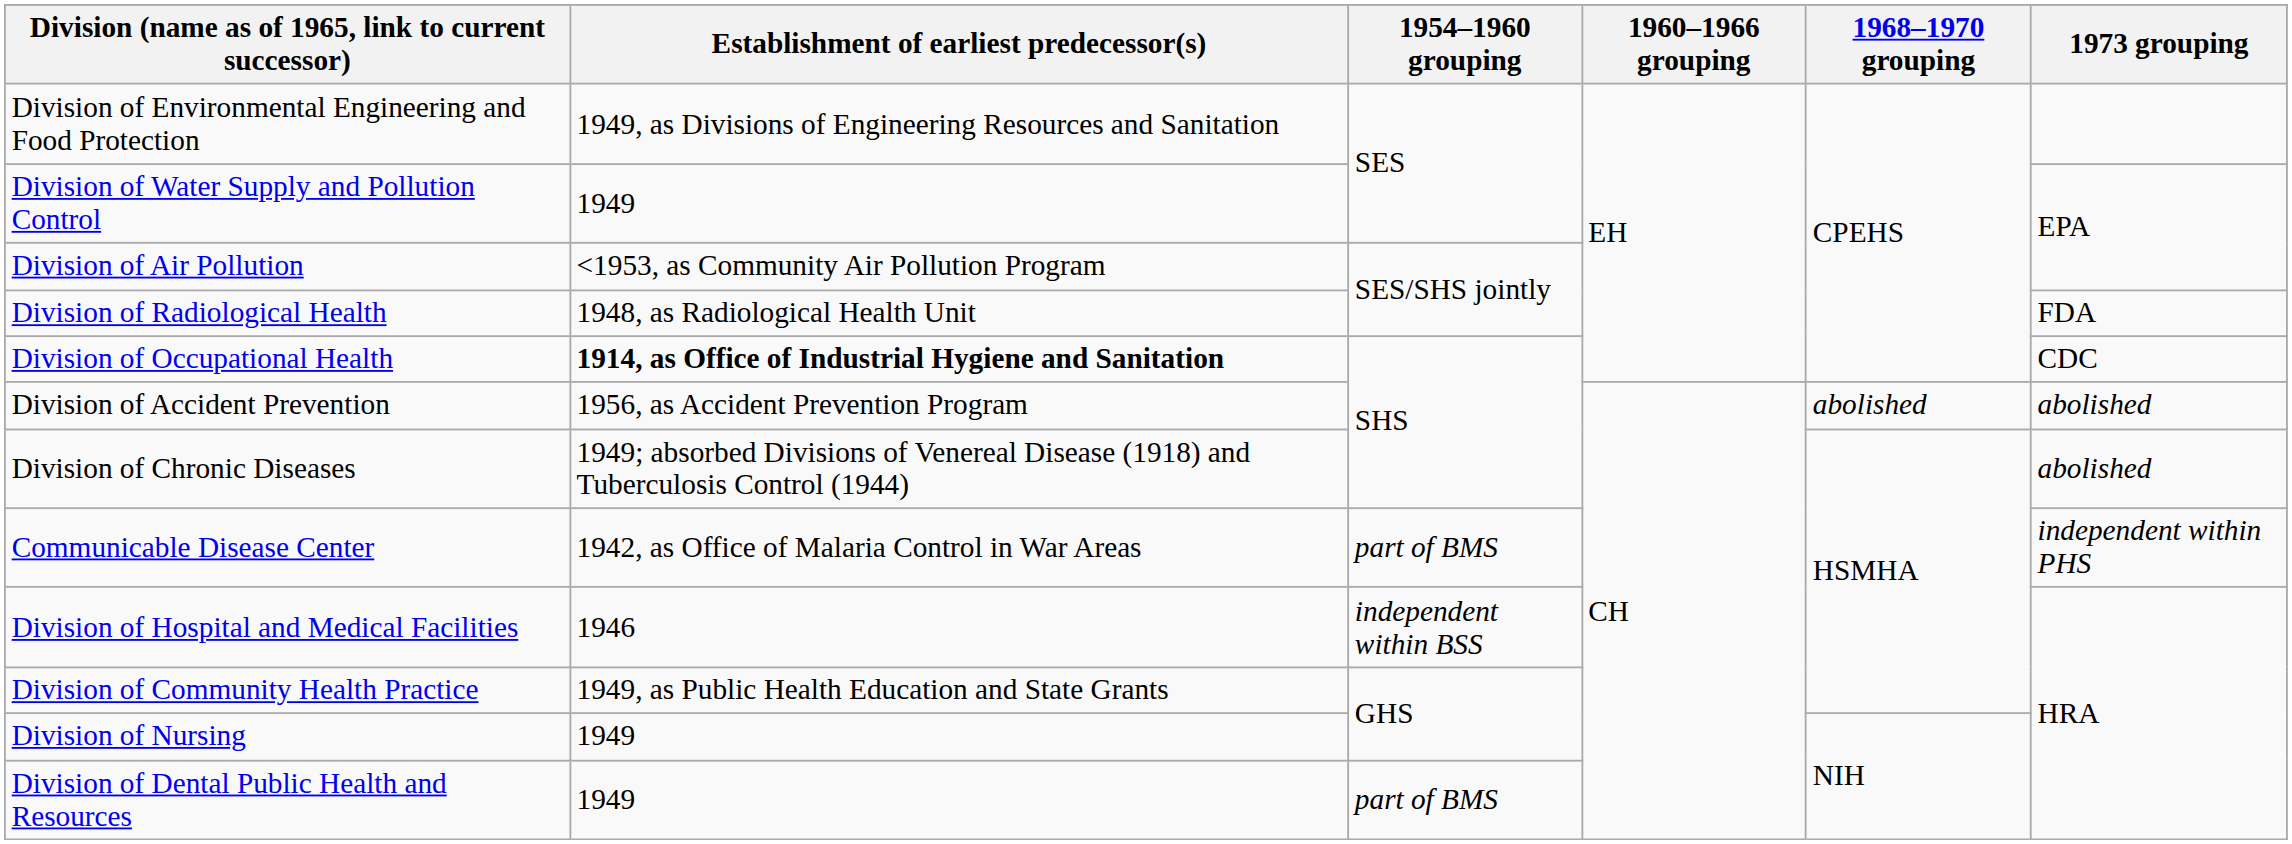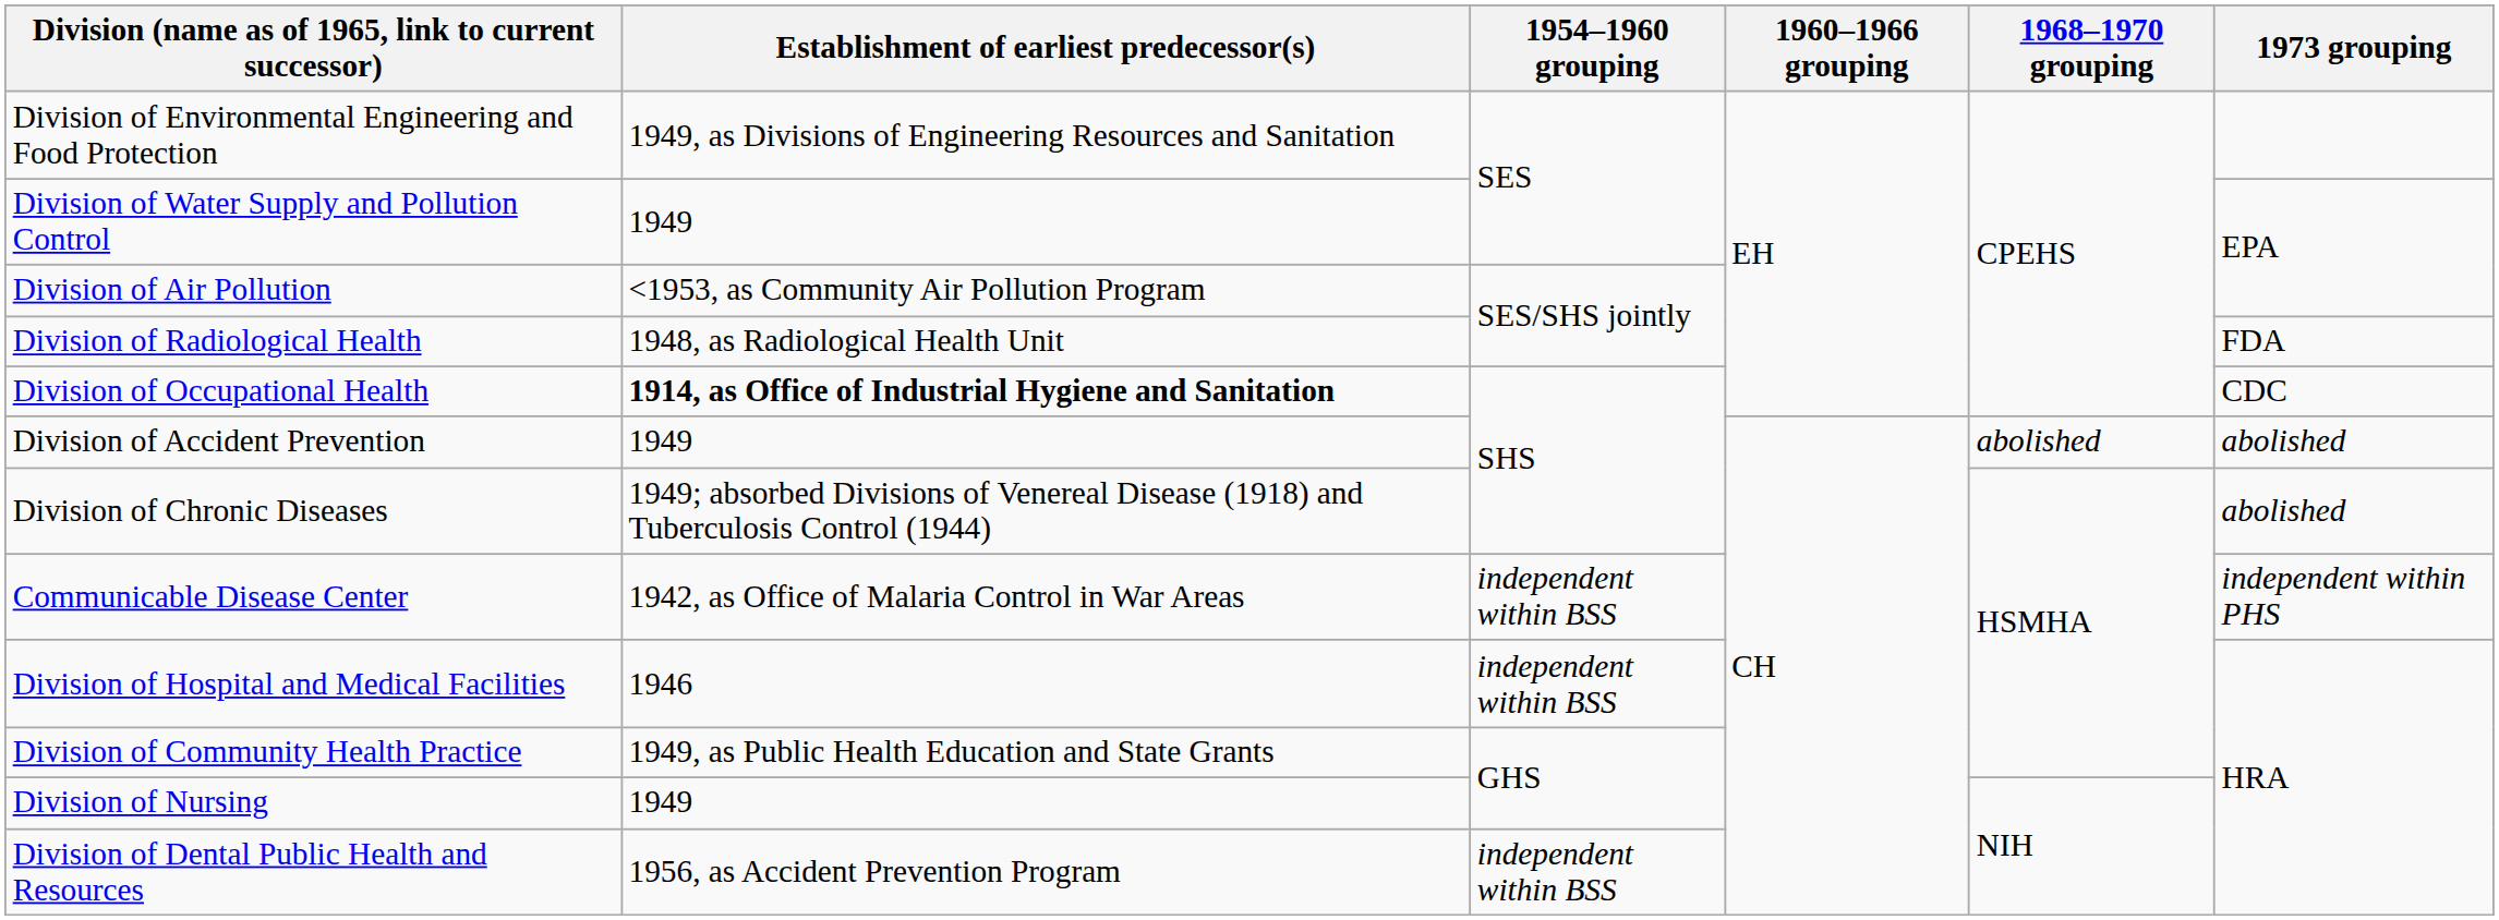 <table class="wikitable sortable">
 <tr>
 <th>Division (name as of 1965, link to current successor)</th>
 <th>Establishment of earliest predecessor(s)</th>
 <th>1954–1960 grouping</th>
 <th>1960–1966 grouping</th>
 <th><a href='#'>1968–1970</a> grouping</th>
 <th>1973 grouping<br></th>
 </tr>
 <tr>
 <td>Division of Environmental Engineering and Food Protection</td>
 <td>1949, as Divisions of Engineering Resources and Sanitation</td>
 <td rowspan="2">SES</td>
 <td rowspan="5">EH</td>
 <td rowspan="5">CPEHS</td>
 <td></td>
 </tr>
 <tr>
 <td><a href='#'>Division of Water Supply and Pollution Control</a></td>
 <td>1949</td>
 <td rowspan="2">EPA</td>
 </tr>
 <tr>
 <td><a href='#'>Division of Air Pollution</a></td>
 <td><1953, as Community Air Pollution Program</td>
 <td rowspan="2">SES/SHS jointly</td>
 </tr>
 <tr>
 <td><a href='#'>Division of Radiological Health</a></td>
 <td>1948, as Radiological Health Unit</td>
 <td>FDA</td>
 </tr>
 <tr>
 <td><a href='#'>Division of Occupational Health</a></td>
 <td><strong>1914, as Office of Industrial Hygiene and Sanitation</strong></td>
 <td rowspan="3">SHS</td>
 <td>CDC</td>
 </tr>
 <tr>
 <td>Division of Accident Prevention</td>
-<td>1956, as Accident Prevention Program</td>
+<td>1949</td>
 <td rowspan="7">CH</td>
 <td><em>abolished</em></td>
 <td><em>abolished</em></td>
 </tr>
 <tr>
 <td>Division of Chronic Diseases</td>
 <td>1949; absorbed Divisions of Venereal Disease (1918) and Tuberculosis Control (1944)</td>
 <td rowspan="4">HSMHA</td>
 <td><em>abolished</em></td>
 </tr>
 <tr>
 <td><a href='#'>Communicable Disease Center</a></td>
 <td>1942, as Office of Malaria Control in War Areas</td>
-<td><em>part of BMS</em></td>
+<td><em>independent<br>within BSS</em></td>
 <td><em>independent within PHS</em></td>
 </tr>
 <tr>
 <td><a href='#'>Division of Hospital and Medical Facilities</a></td>
 <td>1946</td>
 <td><em>independent<br>within BSS</em></td>
 <td rowspan="4">HRA</td>
 </tr>
 <tr>
 <td><a href='#'>Division of Community Health Practice</a></td>
 <td>1949, as Public Health Education and State Grants</td>
 <td rowspan="2">GHS</td>
 </tr>
 <tr>
 <td><a href='#'>Division of Nursing</a></td>
 <td>1949</td>
 <td rowspan="2">NIH</td>
 </tr>
 <tr>
 <td><a href='#'>Division of Dental Public Health and Resources</a></td>
-<td>1949</td>
-<td><em>part of BMS</em></td>
+<td>1956, as Accident Prevention Program</td>
+<td><em>independent<br>within BSS</em></td>
 </tr>
 </table>
